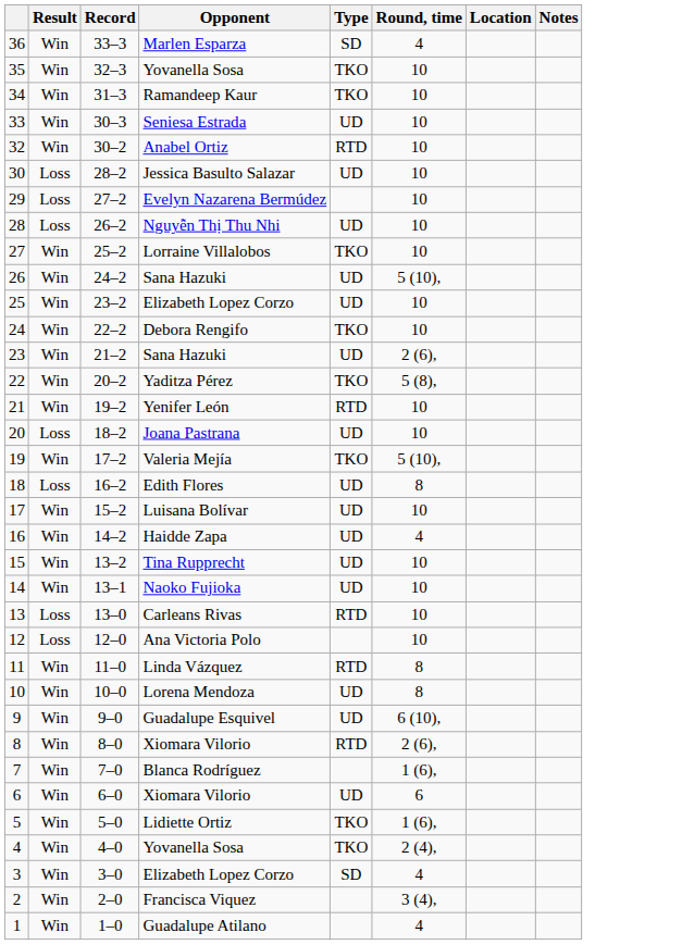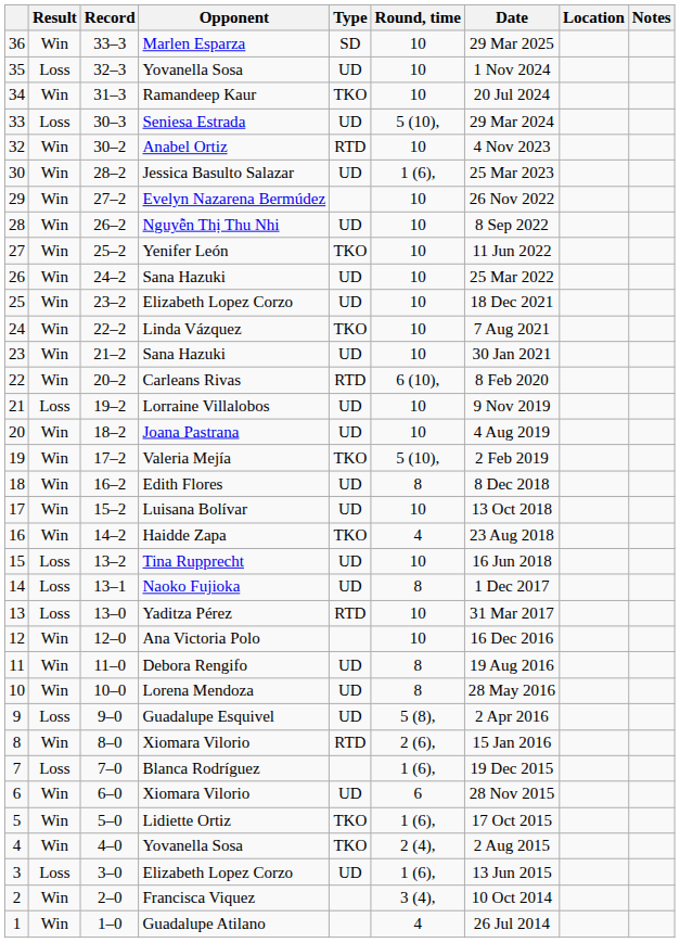 <table class=wikitable style=text-align:center>
 <tr>
 <th></th>
 <th>Result</th>
 <th>Record</th>
 <th>Opponent</th>
 <th>Type</th>
 <th>Round, time</th>
+<th>Date</th>
 <th>Location</th>
 <th>Notes</th>
 </tr>
 <tr>
 <td>36</td>
 <td>Win</td>
 <td>33–3</td>
 <td align=left><a href='#'>Marlen Esparza</a></td>
 <td>SD</td>
-<td>4</td>
+<td>10</td>
+<td>29 Mar 2025</td>
 <td align=left></td>
 <td></td>
 </tr>
 <tr>
 <td>35</td>
-<td>Win</td>
+<td>Loss</td>
 <td>32–3</td>
 <td align=left>Yovanella Sosa</td>
-<td>TKO</td>
+<td>UD</td>
 <td>10</td>
+<td>1 Nov 2024</td>
 <td align=left></td>
 <td align=left></td>
 </tr>
 <tr>
 <td>34</td>
 <td>Win</td>
 <td>31–3</td>
 <td align=left>Ramandeep Kaur</td>
 <td>TKO</td>
 <td>10</td>
+<td>20 Jul 2024</td>
 <td align=left></td>
 <td align=left></td>
 </tr>
 <tr>
 <td>33</td>
-<td>Win</td>
+<td>Loss</td>
 <td>30–3</td>
 <td align=left><a href='#'>Seniesa Estrada</a></td>
 <td>UD</td>
-<td>10</td>
+<td>5 (10), </td>
+<td>29 Mar 2024</td>
 <td align=left></td>
 <td align=left></td>
 </tr>
 <tr>
 <td>32</td>
 <td>Win</td>
 <td>30–2</td>
 <td align=left><a href='#'>Anabel Ortiz</a></td>
 <td>RTD</td>
 <td>10</td>
+<td>4 Nov 2023</td>
 <td align=left></td>
 <td align=left></td>
 </tr>
 <tr>
 <td>30</td>
-<td>Loss</td>
+<td>Win</td>
 <td>28–2</td>
 <td align=left>Jessica Basulto Salazar</td>
 <td>UD</td>
-<td>10</td>
+<td>1 (6), </td>
+<td>25 Mar 2023</td>
 <td align=left></td>
 <td align=left></td>
 </tr>
 <tr>
 <td>29</td>
-<td>Loss</td>
+<td>Win</td>
 <td>27–2</td>
 <td align=left><a href='#'>Evelyn Nazarena Bermúdez</a></td>
 <td></td>
 <td>10</td>
+<td>26 Nov 2022</td>
 <td align=left></td>
 <td align=left></td>
 </tr>
 <tr>
 <td>28</td>
-<td>Loss</td>
+<td>Win</td>
 <td>26–2</td>
 <td align=left><a href='#'>Nguyễn Thị Thu Nhi</a></td>
 <td>UD</td>
 <td>10</td>
+<td>8 Sep 2022</td>
 <td align=left></td>
 <td align=left></td>
 </tr>
 <tr>
 <td>27</td>
 <td>Win</td>
 <td>25–2</td>
-<td align=left>Lorraine Villalobos</td>
+<td align=left>Yenifer León</td>
 <td>TKO</td>
 <td>10</td>
+<td>11 Jun 2022</td>
 <td align=left></td>
 <td align=left></td>
 </tr>
 <tr>
 <td>26</td>
 <td>Win</td>
 <td>24–2</td>
 <td align=left>Sana Hazuki</td>
 <td>UD</td>
-<td>5 (10), </td>
+<td>10</td>
+<td>25 Mar 2022</td>
 <td align=left></td>
 <td align=left></td>
 </tr>
 <tr>
 <td>25</td>
 <td>Win</td>
 <td>23–2</td>
 <td align=left>Elizabeth Lopez Corzo</td>
 <td>UD</td>
 <td>10</td>
+<td>18 Dec 2021</td>
 <td align=left></td>
 <td align=left></td>
 </tr>
 <tr>
 <td>24</td>
 <td>Win</td>
 <td>22–2</td>
-<td align=left>Debora Rengifo</td>
+<td align=left>Linda Vázquez</td>
 <td>TKO</td>
 <td>10</td>
+<td>7 Aug 2021</td>
 <td align=left></td>
 <td align=left></td>
 </tr>
 <tr>
 <td>23</td>
 <td>Win</td>
 <td>21–2</td>
 <td align=left>Sana Hazuki</td>
 <td>UD</td>
-<td>2 (6), </td>
+<td>10</td>
+<td>30 Jan 2021</td>
 <td align=left></td>
 <td align=left></td>
 </tr>
 <tr>
 <td>22</td>
 <td>Win</td>
 <td>20–2</td>
-<td align=left>Yaditza Pérez</td>
-<td>TKO</td>
-<td>5 (8), </td>
+<td align=left>Carleans Rivas</td>
+<td>RTD</td>
+<td>6 (10), </td>
+<td>8 Feb 2020</td>
 <td align=left></td>
 <td align=left></td>
 </tr>
 <tr>
 <td>21</td>
-<td>Win</td>
+<td>Loss</td>
 <td>19–2</td>
-<td align=left>Yenifer León</td>
-<td>RTD</td>
+<td align=left>Lorraine Villalobos</td>
+<td>UD</td>
 <td>10</td>
+<td>9 Nov 2019</td>
 <td align=left></td>
 <td align=left></td>
 </tr>
 <tr>
 <td>20</td>
-<td>Loss</td>
+<td>Win</td>
 <td>18–2</td>
 <td align=left><a href='#'>Joana Pastrana</a></td>
 <td>UD</td>
 <td>10</td>
+<td>4 Aug 2019</td>
 <td align=left></td>
 <td align=left></td>
 </tr>
 <tr>
 <td>19</td>
 <td>Win</td>
 <td>17–2</td>
 <td align=left>Valeria Mejía</td>
 <td>TKO</td>
 <td>5 (10), </td>
+<td>2 Feb 2019</td>
 <td align=left></td>
 <td align=left></td>
 </tr>
 <tr>
 <td>18</td>
-<td>Loss</td>
+<td>Win</td>
 <td>16–2</td>
 <td align=left>Edith Flores</td>
 <td>UD</td>
 <td>8</td>
+<td>8 Dec 2018</td>
 <td align=left></td>
 <td align=left></td>
 </tr>
 <tr>
 <td>17</td>
 <td>Win</td>
 <td>15–2</td>
 <td align=left>Luisana Bolívar</td>
 <td>UD</td>
 <td>10</td>
+<td>13 Oct 2018</td>
 <td align=left></td>
 <td align=left></td>
 </tr>
 <tr>
 <td>16</td>
 <td>Win</td>
 <td>14–2</td>
 <td align=left>Haidde Zapa</td>
-<td>UD</td>
+<td>TKO</td>
 <td>4</td>
+<td>23 Aug 2018</td>
 <td align=left></td>
 <td align=left></td>
 </tr>
 <tr>
 <td>15</td>
-<td>Win</td>
+<td>Loss</td>
 <td>13–2</td>
 <td align=left><a href='#'>Tina Rupprecht</a></td>
 <td>UD</td>
 <td>10</td>
+<td>16 Jun 2018</td>
 <td align=left></td>
 <td align=left></td>
 </tr>
 <tr>
 <td>14</td>
-<td>Win</td>
+<td>Loss</td>
 <td>13–1</td>
 <td align=left><a href='#'>Naoko Fujioka</a></td>
 <td>UD</td>
-<td>10</td>
+<td>8</td>
+<td>1 Dec 2017</td>
 <td align=left></td>
 <td align=left></td>
 </tr>
 <tr>
 <td>13</td>
 <td>Loss</td>
 <td>13–0</td>
-<td align=left>Carleans Rivas</td>
+<td align=left>Yaditza Pérez</td>
 <td>RTD</td>
 <td>10</td>
+<td>31 Mar 2017</td>
 <td align=left></td>
 <td align=left></td>
 </tr>
 <tr>
 <td>12</td>
-<td>Loss</td>
+<td>Win</td>
 <td>12–0</td>
 <td align=left>Ana Victoria Polo</td>
 <td></td>
 <td>10</td>
+<td>16 Dec 2016</td>
 <td align=left></td>
 <td align=left></td>
 </tr>
 <tr>
 <td>11</td>
 <td>Win</td>
 <td>11–0</td>
-<td align=left>Linda Vázquez</td>
-<td>RTD</td>
+<td align=left>Debora Rengifo</td>
+<td>UD</td>
 <td>8</td>
+<td>19 Aug 2016</td>
 <td align=left></td>
 <td align=left></td>
 </tr>
 <tr>
 <td>10</td>
 <td>Win</td>
 <td>10–0</td>
 <td align=left>Lorena Mendoza</td>
 <td>UD</td>
 <td>8</td>
+<td>28 May 2016</td>
 <td align=left></td>
 <td align=left></td>
 </tr>
 <tr>
 <td>9</td>
-<td>Win</td>
+<td>Loss</td>
 <td>9–0</td>
 <td align=left>Guadalupe Esquivel</td>
 <td>UD</td>
-<td>6 (10), </td>
+<td>5 (8), </td>
+<td>2 Apr 2016</td>
 <td align=left></td>
 <td align=left></td>
 </tr>
 <tr>
 <td>8</td>
 <td>Win</td>
 <td>8–0</td>
 <td align=left>Xiomara Vilorio</td>
 <td>RTD</td>
 <td>2 (6), </td>
+<td>15 Jan 2016</td>
 <td align=left></td>
 <td align=left></td>
 </tr>
 <tr>
 <td>7</td>
-<td>Win</td>
+<td>Loss</td>
 <td>7–0</td>
 <td align=left>Blanca Rodríguez</td>
 <td></td>
 <td>1 (6), </td>
+<td>19 Dec 2015</td>
 <td align=left></td>
 <td align=left></td>
 </tr>
 <tr>
 <td>6</td>
 <td>Win</td>
 <td>6–0</td>
 <td align=left>Xiomara Vilorio</td>
 <td>UD</td>
 <td>6</td>
+<td>28 Nov 2015</td>
 <td align=left></td>
 <td align=left></td>
 </tr>
 <tr>
 <td>5</td>
 <td>Win</td>
 <td>5–0</td>
 <td align=left>Lidiette Ortiz</td>
 <td>TKO</td>
 <td>1 (6), </td>
+<td>17 Oct 2015</td>
 <td align=left></td>
 <td align=left></td>
 </tr>
 <tr>
 <td>4</td>
 <td>Win</td>
 <td>4–0</td>
 <td align=left>Yovanella Sosa</td>
 <td>TKO</td>
 <td>2 (4), </td>
+<td>2 Aug 2015</td>
 <td align=left></td>
 <td align=left></td>
 </tr>
 <tr>
 <td>3</td>
-<td>Win</td>
+<td>Loss</td>
 <td>3–0</td>
 <td align=left>Elizabeth Lopez Corzo</td>
-<td>SD</td>
-<td>4</td>
+<td>UD</td>
+<td>1 (6), </td>
+<td>13 Jun 2015</td>
 <td align=left></td>
 <td align=left></td>
 </tr>
 <tr>
 <td>2</td>
 <td>Win</td>
 <td>2–0</td>
 <td align=left>Francisca Viquez</td>
 <td></td>
 <td>3 (4), </td>
+<td>10 Oct 2014</td>
 <td align=left></td>
 <td align=left></td>
 </tr>
 <tr>
 <td>1</td>
 <td>Win</td>
 <td>1–0</td>
 <td align=left>Guadalupe Atilano</td>
 <td></td>
 <td>4</td>
+<td>26 Jul 2014</td>
 <td align=left></td>
 <td align=left></td>
 </tr>
 </table>
